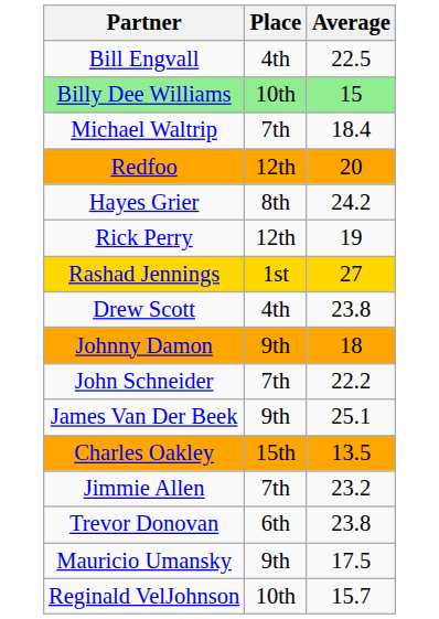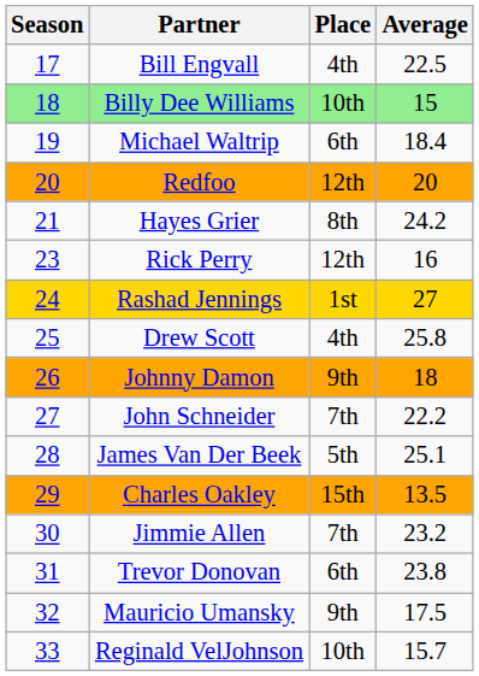 <table class="wikitable sortable" style="margin:auto; text-align:center;">
 <tr>
+<th>Season</th>
 <th>Partner</th>
 <th>Place</th>
 <th>Average</th>
 </tr>
 <tr>
+<td><a href='#'>17</a></td>
 <td><a href='#'>Bill Engvall</a></td>
 <td>4th</td>
 <td>22.5</td>
 </tr>
 <tr bgcolor="lightgreen">
+<td><a href='#'>18</a></td>
 <td><a href='#'>Billy Dee Williams</a></td>
 <td>10th</td>
 <td>15</td>
 </tr>
 <tr>
+<td><a href='#'>19</a></td>
 <td><a href='#'>Michael Waltrip</a></td>
-<td>7th</td>
+<td>6th</td>
 <td>18.4</td>
 </tr>
 <tr bgcolor="orange">
+<td><a href='#'>20</a></td>
 <td><a href='#'>Redfoo</a></td>
 <td>12th</td>
 <td>20</td>
 </tr>
 <tr>
+<td><a href='#'>21</a></td>
 <td><a href='#'>Hayes Grier</a></td>
 <td>8th</td>
 <td>24.2</td>
 </tr>
 <tr>
+<td><a href='#'>23</a></td>
 <td><a href='#'>Rick Perry</a></td>
 <td>12th</td>
-<td>19</td>
+<td>16</td>
 </tr>
 <tr bgcolor="gold">
+<td><a href='#'>24</a></td>
 <td><a href='#'>Rashad Jennings</a></td>
 <td>1st</td>
 <td>27</td>
 </tr>
 <tr>
+<td><a href='#'>25</a></td>
 <td><a href='#'>Drew Scott</a></td>
 <td>4th</td>
-<td>23.8</td>
+<td>25.8</td>
 </tr>
 <tr bgcolor="orange">
+<td><a href='#'>26</a></td>
 <td><a href='#'>Johnny Damon</a></td>
 <td>9th</td>
 <td>18</td>
 </tr>
 <tr>
+<td><a href='#'>27</a></td>
 <td><a href='#'>John Schneider</a></td>
 <td>7th</td>
 <td>22.2</td>
 </tr>
 <tr>
+<td><a href='#'>28</a></td>
 <td><a href='#'>James Van Der Beek</a></td>
-<td>9th</td>
+<td>5th</td>
 <td>25.1</td>
 </tr>
 <tr bgcolor="orange">
+<td><a href='#'>29</a></td>
 <td><a href='#'>Charles Oakley</a></td>
 <td>15th</td>
 <td>13.5</td>
 </tr>
 <tr>
+<td><a href='#'>30</a></td>
 <td><a href='#'>Jimmie Allen</a></td>
 <td>7th</td>
 <td>23.2</td>
 </tr>
 <tr>
+<td><a href='#'>31</a></td>
 <td><a href='#'>Trevor Donovan</a></td>
 <td>6th</td>
 <td>23.8</td>
 </tr>
 <tr>
+<td><a href='#'>32</a></td>
 <td><a href='#'>Mauricio Umansky</a></td>
 <td>9th</td>
 <td>17.5</td>
 </tr>
 <tr>
+<td><a href='#'>33</a></td>
 <td><a href='#'>Reginald VelJohnson</a></td>
 <td>10th</td>
 <td>15.7</td>
 </tr>
 </table>
